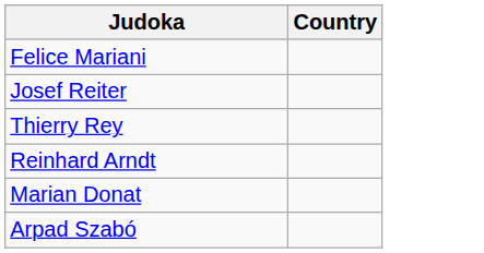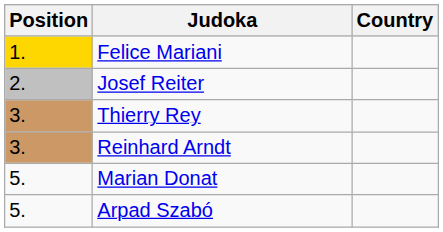 <table class=wikitable>
 <tr style="background:#ccc;">
+<th width=10>Position</th>
 <th width=200>Judoka</th>
 <th width=10>Country</th>
 </tr>
 <tr>
+<td bgcolor=gold>1.</td>
 <td><a href='#'>Felice Mariani</a></td>
 <td></td>
 </tr>
 <tr>
+<td style="background:silver;">2.</td>
 <td><a href='#'>Josef Reiter</a></td>
 <td></td>
 </tr>
 <tr>
+<td style="background:#c96;">3.</td>
 <td><a href='#'>Thierry Rey</a></td>
 <td></td>
 </tr>
 <tr>
+<td style="background:#c96;">3.</td>
 <td><a href='#'>Reinhard Arndt</a></td>
 <td></td>
 </tr>
 <tr>
+<td>5.</td>
 <td><a href='#'>Marian Donat</a></td>
 <td></td>
 </tr>
 <tr>
+<td>5.</td>
 <td><a href='#'>Arpad Szabó</a></td>
 <td></td>
 </tr>
 </table>
